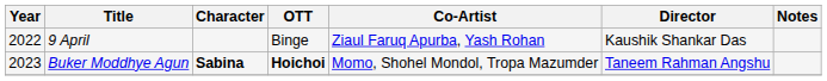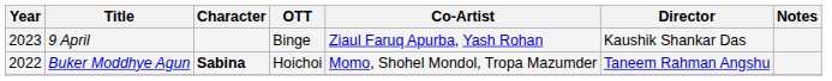 <table class="wikitable sortable" style="background:#F5F5F5;">
 <tr>
 <th>Year</th>
 <th>Title</th>
 <th>Character</th>
 <th>OTT</th>
 <th>Co-Artist</th>
 <th>Director</th>
 <th>Notes</th>
 </tr>
 <tr>
-<td>2022</td>
+<td>2023</td>
 <td><em>9 April</em></td>
 <td></td>
 <td>Binge</td>
 <td><a href='#'>Ziaul Faruq Apurba</a>, <a href='#'>Yash Rohan</a></td>
 <td>Kaushik Shankar Das</td>
 <td></td>
 </tr>
 <tr>
-<td>2023</td>
+<td>2022</td>
 <td><em><a href='#'>Buker Moddhye Agun</a></em></td>
 <td><strong>Sabina</strong></td>
-<td><strong>Hoichoi</strong></td>
+<td>Hoichoi</td>
 <td><a href='#'>Momo</a>, Shohel Mondol, Tropa Mazumder</td>
 <td><a href='#'>Taneem Rahman Angshu</a></td>
 <td></td>
 </tr>
 <tr>
 </tr>
 </table>
